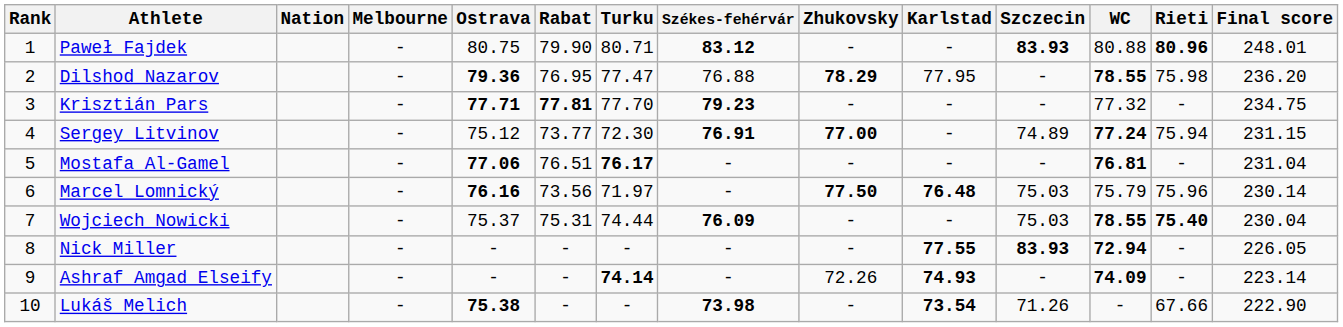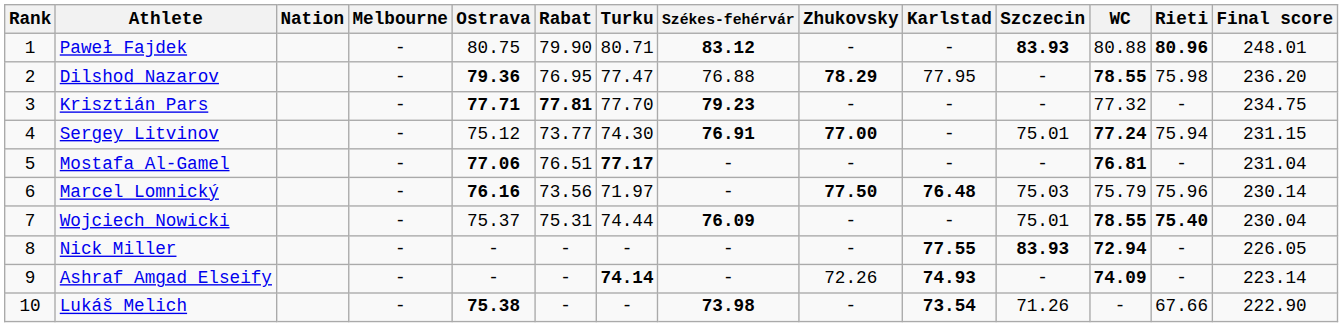 <table class="wikitable" style="text-align:center">
 <tr>
 <th>Rank</th>
 <th>Athlete</th>
 <th>Nation</th>
 <th>Melbourne</th>
 <th>Ostrava</th>
 <th>Rabat</th>
 <th>Turku</th>
 <th><small>Székes-fehérvár</small></th>
 <th>Zhukovsky</th>
 <th>Karlstad</th>
 <th>Szczecin</th>
 <th>WC</th>
 <th>Rieti</th>
 <th>Final score</th>
 </tr>
 <tr>
 <td>1</td>
 <td align=left><a href='#'>Paweł Fajdek</a></td>
 <td align=left></td>
 <td>-</td>
 <td>80.75</td>
 <td>79.90</td>
 <td>80.71</td>
 <td><strong>83.12</strong></td>
 <td>-</td>
 <td>-</td>
 <td><strong>83.93</strong></td>
 <td>80.88</td>
 <td><strong>80.96</strong></td>
 <td>248.01</td>
 </tr>
 <tr>
 <td>2</td>
 <td align=left><a href='#'>Dilshod Nazarov</a></td>
 <td align=left></td>
 <td>-</td>
 <td><strong>79.36</strong></td>
 <td>76.95</td>
 <td>77.47</td>
 <td>76.88</td>
 <td><strong>78.29</strong></td>
 <td>77.95</td>
 <td>-</td>
 <td><strong>78.55</strong></td>
 <td>75.98</td>
 <td>236.20</td>
 </tr>
 <tr>
 <td>3</td>
 <td align=left><a href='#'>Krisztián Pars</a></td>
 <td align=left></td>
 <td>-</td>
 <td><strong>77.71</strong></td>
 <td><strong>77.81</strong></td>
 <td>77.70</td>
 <td><strong>79.23</strong></td>
 <td>-</td>
 <td>-</td>
 <td>-</td>
 <td>77.32</td>
 <td>-</td>
 <td>234.75</td>
 </tr>
 <tr>
 <td>4</td>
 <td align=left><a href='#'>Sergey Litvinov</a></td>
 <td align=left></td>
 <td>-</td>
 <td>75.12</td>
 <td>73.77</td>
-<td>72.30</td>
+<td>74.30</td>
 <td><strong>76.91</strong></td>
 <td><strong>77.00</strong></td>
 <td>-</td>
-<td>74.89</td>
+<td>75.01</td>
 <td><strong>77.24</strong></td>
 <td>75.94</td>
 <td>231.15</td>
 </tr>
 <tr>
 <td>5</td>
 <td align=left><a href='#'>Mostafa Al-Gamel</a></td>
 <td align=left></td>
 <td>-</td>
 <td><strong>77.06</strong></td>
 <td>76.51</td>
-<td><strong>76.17</strong></td>
+<td><strong>77.17</strong></td>
 <td>-</td>
 <td>-</td>
 <td>-</td>
 <td>-</td>
 <td><strong>76.81</strong></td>
 <td>-</td>
 <td>231.04</td>
 </tr>
 <tr>
 <td>6</td>
 <td align=left><a href='#'>Marcel Lomnický</a></td>
 <td align=left></td>
 <td>-</td>
 <td><strong>76.16</strong></td>
 <td>73.56</td>
 <td>71.97</td>
 <td>-</td>
 <td><strong>77.50</strong></td>
 <td><strong>76.48</strong></td>
 <td>75.03</td>
 <td>75.79</td>
 <td>75.96</td>
 <td>230.14</td>
 </tr>
 <tr>
 <td>7</td>
 <td align=left><a href='#'>Wojciech Nowicki</a></td>
 <td align=left></td>
 <td>-</td>
 <td>75.37</td>
 <td>75.31</td>
 <td>74.44</td>
 <td><strong>76.09</strong></td>
 <td>-</td>
 <td>-</td>
-<td>75.03</td>
+<td>75.01</td>
 <td><strong>78.55</strong></td>
 <td><strong>75.40</strong></td>
 <td>230.04</td>
 </tr>
 <tr>
 <td>8</td>
 <td align=left><a href='#'>Nick Miller</a></td>
 <td align=left></td>
 <td>-</td>
 <td>-</td>
 <td>-</td>
 <td>-</td>
 <td>-</td>
 <td>-</td>
 <td><strong>77.55</strong></td>
 <td><strong>83.93</strong></td>
 <td><strong>72.94</strong></td>
 <td>-</td>
 <td>226.05</td>
 </tr>
 <tr>
 <td>9</td>
 <td align=left><a href='#'>Ashraf Amgad Elseify</a></td>
 <td align=left></td>
 <td>-</td>
 <td>-</td>
 <td>-</td>
 <td><strong>74.14</strong></td>
 <td>-</td>
 <td>72.26</td>
 <td><strong>74.93</strong></td>
 <td>-</td>
 <td><strong>74.09</strong></td>
 <td>-</td>
 <td>223.14</td>
 </tr>
 <tr>
 <td>10</td>
 <td align=left><a href='#'>Lukáš Melich</a></td>
 <td align=left></td>
 <td>-</td>
 <td><strong>75.38</strong></td>
 <td>-</td>
 <td>-</td>
 <td><strong>73.98</strong></td>
 <td>-</td>
 <td><strong>73.54</strong></td>
 <td>71.26</td>
 <td>-</td>
 <td>67.66</td>
 <td>222.90</td>
 </tr>
 </table>
